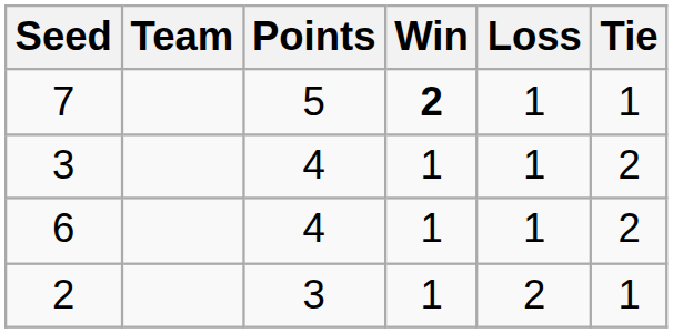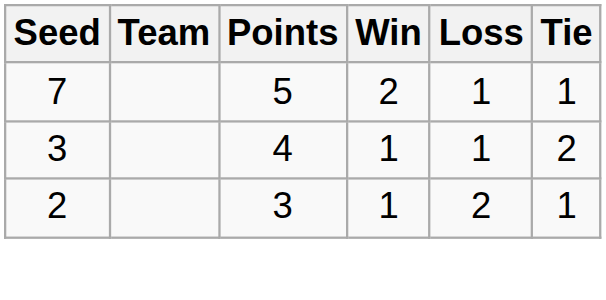 <table class=wikitable style=text-align:center>
 <tr>
 <th>Seed</th>
 <th>Team</th>
 <th>Points</th>
 <th>Win</th>
 <th>Loss</th>
 <th>Tie</th>
 </tr>
 <tr>
 <td>7</td>
 <td align=left></td>
 <td>5</td>
-<td><strong>2</strong></td>
+<td>2</td>
 <td>1</td>
 <td>1</td>
 </tr>
 <tr>
 <td>3</td>
-<td align=left></td>
-<td>4</td>
-<td>1</td>
-<td>1</td>
-<td>2</td>
-</tr>
-<tr>
-<td>6</td>
 <td align=left></td>
 <td>4</td>
 <td>1</td>
 <td>1</td>
 <td>2</td>
 </tr>
 <tr>
 <td>2</td>
 <td align=left></td>
 <td>3</td>
 <td>1</td>
 <td>2</td>
 <td>1</td>
 </tr>
 </table>
